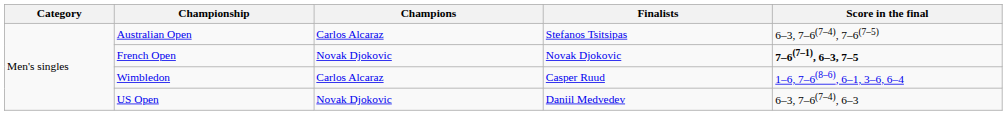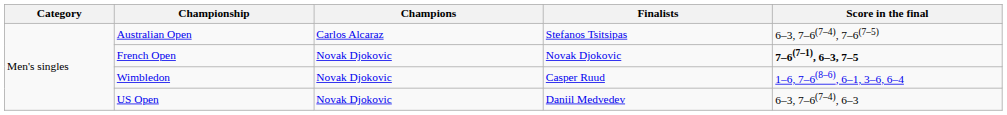 <table class="wikitable" style="font-size:90%;" width="100%">
 <tr>
 <th style="width: 11%;">Category</th>
 <th style="width: 20%;">Championship</th>
 <th style="width: 23%;">Champions</th>
 <th style="width: 23%;">Finalists</th>
 <th style="width: 23%;">Score in the final</th>
 </tr>
 <tr>
 <td rowspan="4">Men's singles</td>
 <td><a href='#'>Australian Open</a></td>
 <td> <a href='#'>Carlos Alcaraz</a></td>
 <td> <a href='#'>Stefanos Tsitsipas</a></td>
 <td>6–3, 7–6<sup>(7–4)</sup>, 7–6<sup>(7–5)</sup></td>
 </tr>
 <tr>
 <td><a href='#'>French Open</a></td>
 <td> <a href='#'>Novak Djokovic</a></td>
 <td> <a href='#'>Novak Djokovic</a></td>
 <td><strong>7–6<sup>(7–1)</sup>, 6–3, 7–5</strong></td>
 </tr>
 <tr>
 <td><a href='#'>Wimbledon</a></td>
-<td> <a href='#'>Carlos Alcaraz</a></td>
+<td> <a href='#'>Novak Djokovic</a></td>
 <td> <a href='#'>Casper Ruud</a></td>
 <td><a href='#'>1–6, 7–6<sup>(8–6)</sup>, 6–1, 3–6, 6–4</a></td>
 </tr>
 <tr>
 <td><a href='#'>US Open</a></td>
 <td> <a href='#'>Novak Djokovic</a></td>
 <td> <a href='#'>Daniil Medvedev</a></td>
 <td>6–3, 7–6<sup>(7–4)</sup>, 6–3</td>
 </tr>
 </table>
